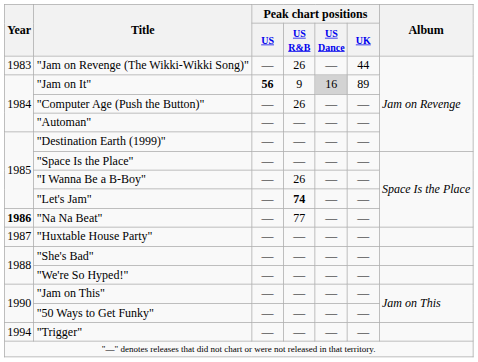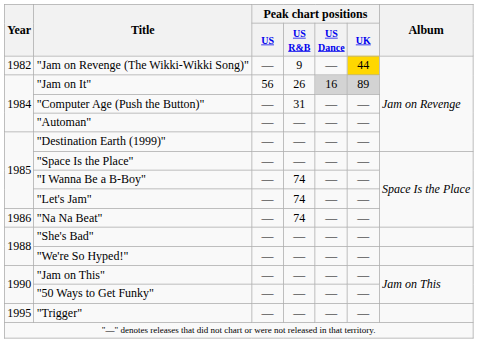 <table class="wikitable">
 <tr>
 <th scope="col" rowspan="2">Year</th>
 <th scope="col" rowspan="2">Title</th>
 <th scope="col" colspan="4">Peak chart positions</th>
 <th scope="col" rowspan="2">Album</th>
 </tr>
 <tr>
 <th style="width:35px;"><small><a href='#'>US</a></small><br></th>
 <th style="width:35px;"><small><a href='#'>US R&B</a></small><br></th>
 <th style="width:35px;"><small><a href='#'>US Dance</a></small><br></th>
 <th style="width:35px;"><small><a href='#'>UK</a></small><br></th>
 </tr>
 <tr>
-<td>1983</td>
+<td>1982</td>
 <td>"Jam on Revenge (The Wikki-Wikki Song)"</td>
 <td align=center>―</td>
-<td align=center>26</td>
+<td align=center>9</td>
 <td align=center>―</td>
-<td align=center>44</td>
+<td align=center style="background: gold;">44</td>
 <td rowspan="5"><em>Jam on Revenge</em></td>
 </tr>
 <tr>
 <td rowspan="3">1984</td>
 <td>"Jam on It"</td>
-<td align=center><strong>56</strong></td>
-<td align=center>9</td>
+<td align=center>56</td>
+<td align=center>26</td>
 <td align=center style="background: lightgrey;">16</td>
-<td align=center>89</td>
+<td align=center style="background: lightgrey;">89</td>
 </tr>
 <tr>
 <td>"Computer Age (Push the Button)"</td>
 <td align=center>―</td>
-<td align=center>26</td>
+<td align=center>31</td>
 <td align=center>―</td>
 <td align=center>―</td>
 </tr>
 <tr>
 <td>"Automan"</td>
 <td align=center>―</td>
 <td align=center>―</td>
 <td align=center>―</td>
 <td align=center>―</td>
 </tr>
 <tr>
 <td rowspan="4">1985</td>
 <td>"Destination Earth (1999)"</td>
 <td align=center>―</td>
 <td align=center>―</td>
 <td align=center>―</td>
 <td align=center>―</td>
 </tr>
 <tr>
 <td>"Space Is the Place"</td>
 <td align=center>―</td>
 <td align=center>―</td>
 <td align=center>―</td>
 <td align=center>―</td>
 <td rowspan="4"><em>Space Is the Place</em></td>
 </tr>
 <tr>
 <td>"I Wanna Be a B-Boy"</td>
 <td align=center>―</td>
-<td align=center>26</td>
+<td align=center>74</td>
 <td align=center>―</td>
 <td align=center>―</td>
 </tr>
 <tr>
 <td>"Let's Jam"</td>
 <td align=center>―</td>
-<td align=center><strong>74</strong></td>
+<td align=center>74</td>
 <td align=center>―</td>
 <td align=center>―</td>
 </tr>
 <tr>
-<td><strong>1986</strong></td>
+<td>1986</td>
 <td>"Na Na Beat"</td>
 <td align=center>―</td>
-<td align=center>77</td>
+<td align=center>74</td>
 <td align=center>―</td>
 <td align=center>―</td>
-</tr>
-<tr>
-<td>1987</td>
-<td>"Huxtable House Party"</td>
-<td align=center>―</td>
-<td align=center>―</td>
-<td align=center>―</td>
-<td align=center>―</td>
-<td></td>
 </tr>
 <tr>
 <td rowspan="2">1988</td>
 <td>"She's Bad"</td>
 <td align=center>―</td>
 <td align=center>―</td>
 <td align=center>―</td>
 <td align=center>―</td>
 <td></td>
 </tr>
 <tr>
 <td>"We're So Hyped!"</td>
 <td align=center>―</td>
 <td align=center>―</td>
 <td align=center>―</td>
 <td align=center>―</td>
 <td></td>
 </tr>
 <tr>
 <td rowspan="2">1990</td>
 <td>"Jam on This"</td>
 <td align=center>―</td>
 <td align=center>―</td>
 <td align=center>―</td>
 <td align=center>―</td>
 <td rowspan="2"><em>Jam on This</em></td>
 </tr>
 <tr>
 <td>"50 Ways to Get Funky"</td>
 <td align=center>―</td>
 <td align=center>―</td>
 <td align=center>―</td>
 <td align=center>―</td>
 </tr>
 <tr>
-<td>1994</td>
+<td>1995</td>
 <td>"Trigger"</td>
 <td align=center>―</td>
 <td align=center>―</td>
 <td align=center>―</td>
 <td align=center>―</td>
 <td></td>
 </tr>
 <tr>
 <td colspan="7" style="text-align:center; font-size:9pt;">"—" denotes releases that did not chart or were not released in that territory.</td>
 </tr>
 </table>
